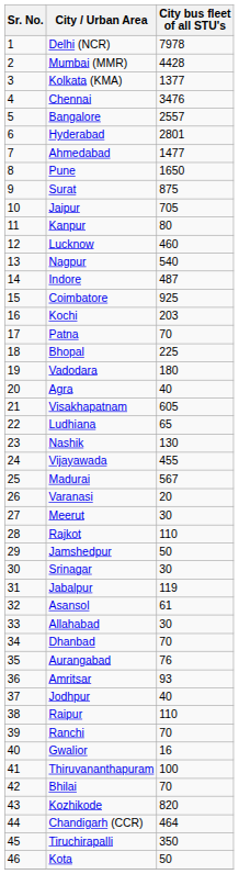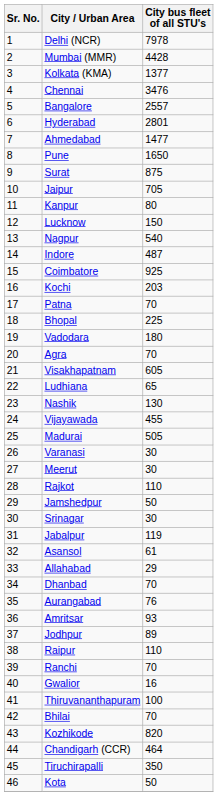 <table class="wikitable sortable">
 <tr>
 <th>Sr. No.</th>
 <th>City / Urban Area</th>
 <th>City bus fleet<br>of all STU's</th>
 </tr>
 <tr>
 <td>1</td>
 <td><a href='#'>Delhi</a>  (NCR)</td>
 <td>7978 </td>
 </tr>
 <tr>
 <td>2</td>
 <td><a href='#'>Mumbai</a>  (MMR)</td>
 <td>4428 </td>
 </tr>
 <tr>
 <td>3</td>
 <td><a href='#'>Kolkata</a>  (KMA)</td>
 <td>1377 </td>
 </tr>
 <tr>
 <td>4</td>
 <td><a href='#'>Chennai</a></td>
 <td>3476 </td>
 </tr>
 <tr>
 <td>5</td>
 <td><a href='#'>Bangalore</a></td>
 <td>2557 </td>
 </tr>
 <tr>
 <td>6</td>
 <td><a href='#'>Hyderabad</a></td>
 <td>2801 </td>
 </tr>
 <tr>
 <td>7</td>
 <td><a href='#'>Ahmedabad</a></td>
 <td>1477 </td>
 </tr>
 <tr>
 <td>8</td>
 <td><a href='#'>Pune</a></td>
 <td>1650 </td>
 </tr>
 <tr>
 <td>9</td>
 <td><a href='#'>Surat</a></td>
 <td>875 </td>
 </tr>
 <tr>
 <td>10</td>
 <td><a href='#'>Jaipur</a></td>
 <td>705 </td>
 </tr>
 <tr>
 <td>11</td>
 <td><a href='#'>Kanpur</a></td>
 <td>80 </td>
 </tr>
 <tr>
 <td>12</td>
 <td><a href='#'>Lucknow</a></td>
-<td>460 </td>
+<td>150 </td>
 </tr>
 <tr>
 <td>13</td>
 <td><a href='#'>Nagpur</a></td>
 <td>540 </td>
 </tr>
 <tr>
 <td>14</td>
 <td><a href='#'>Indore</a></td>
 <td>487 </td>
 </tr>
 <tr>
 <td>15</td>
 <td><a href='#'>Coimbatore</a></td>
 <td>925 </td>
 </tr>
 <tr>
 <td>16</td>
 <td><a href='#'>Kochi</a></td>
 <td>203 </td>
 </tr>
 <tr>
 <td>17</td>
 <td><a href='#'>Patna</a></td>
 <td>70 </td>
 </tr>
 <tr>
 <td>18</td>
 <td><a href='#'>Bhopal</a></td>
 <td>225 </td>
 </tr>
 <tr>
 <td>19</td>
 <td><a href='#'>Vadodara</a></td>
 <td>180 </td>
 </tr>
 <tr>
 <td>20</td>
 <td><a href='#'>Agra</a></td>
-<td>40 </td>
+<td>70 </td>
 </tr>
 <tr>
 <td>21</td>
 <td><a href='#'>Visakhapatnam</a></td>
 <td>605 </td>
 </tr>
 <tr>
 <td>22</td>
 <td><a href='#'>Ludhiana</a></td>
 <td>65 </td>
 </tr>
 <tr>
 <td>23</td>
 <td><a href='#'>Nashik</a></td>
 <td>130 </td>
 </tr>
 <tr>
 <td>24</td>
 <td><a href='#'>Vijayawada</a></td>
 <td>455 </td>
 </tr>
 <tr>
 <td>25</td>
 <td><a href='#'>Madurai</a></td>
-<td>567 </td>
+<td>505 </td>
 </tr>
 <tr>
 <td>26</td>
 <td><a href='#'>Varanasi</a></td>
-<td>20 </td>
+<td>30 </td>
 </tr>
 <tr>
 <td>27</td>
 <td><a href='#'>Meerut</a></td>
 <td>30 </td>
 </tr>
 <tr>
 <td>28</td>
 <td><a href='#'>Rajkot</a></td>
 <td>110 </td>
 </tr>
 <tr>
 <td>29</td>
 <td><a href='#'>Jamshedpur</a></td>
 <td>50 </td>
 </tr>
 <tr>
 <td>30</td>
 <td><a href='#'>Srinagar</a></td>
 <td>30 </td>
 </tr>
 <tr>
 <td>31</td>
 <td><a href='#'>Jabalpur</a></td>
 <td>119 </td>
 </tr>
 <tr>
 <td>32</td>
 <td><a href='#'>Asansol</a></td>
 <td>61 </td>
 </tr>
 <tr>
 <td>33</td>
 <td><a href='#'>Allahabad</a></td>
-<td>30 </td>
+<td>29 </td>
 </tr>
 <tr>
 <td>34</td>
 <td><a href='#'>Dhanbad</a></td>
 <td>70 </td>
 </tr>
 <tr>
 <td>35</td>
 <td><a href='#'>Aurangabad</a></td>
 <td>76 </td>
 </tr>
 <tr>
 <td>36</td>
 <td><a href='#'>Amritsar</a></td>
 <td>93 </td>
 </tr>
 <tr>
 <td>37</td>
 <td><a href='#'>Jodhpur</a></td>
-<td>40 </td>
+<td>89 </td>
 </tr>
 <tr>
 <td>38</td>
 <td><a href='#'>Raipur</a></td>
 <td>110 </td>
 </tr>
 <tr>
 <td>39</td>
 <td><a href='#'>Ranchi</a></td>
 <td>70 </td>
 </tr>
 <tr>
 <td>40</td>
 <td><a href='#'>Gwalior</a></td>
 <td>16 </td>
 </tr>
 <tr>
 <td>41</td>
 <td><a href='#'>Thiruvananthapuram</a></td>
 <td>100 </td>
 </tr>
 <tr>
 <td>42</td>
 <td><a href='#'>Bhilai</a></td>
 <td>70 </td>
 </tr>
 <tr>
 <td>43</td>
 <td><a href='#'>Kozhikode</a></td>
 <td>820 </td>
 </tr>
 <tr>
 <td>44</td>
 <td><a href='#'>Chandigarh</a>  (CCR)</td>
 <td>464 </td>
 </tr>
 <tr>
 <td>45</td>
 <td><a href='#'>Tiruchirapalli</a></td>
 <td>350 </td>
 </tr>
 <tr>
 <td>46</td>
 <td><a href='#'>Kota</a></td>
 <td>50 </td>
 </tr>
 <tr>
 </tr>
 </table>
